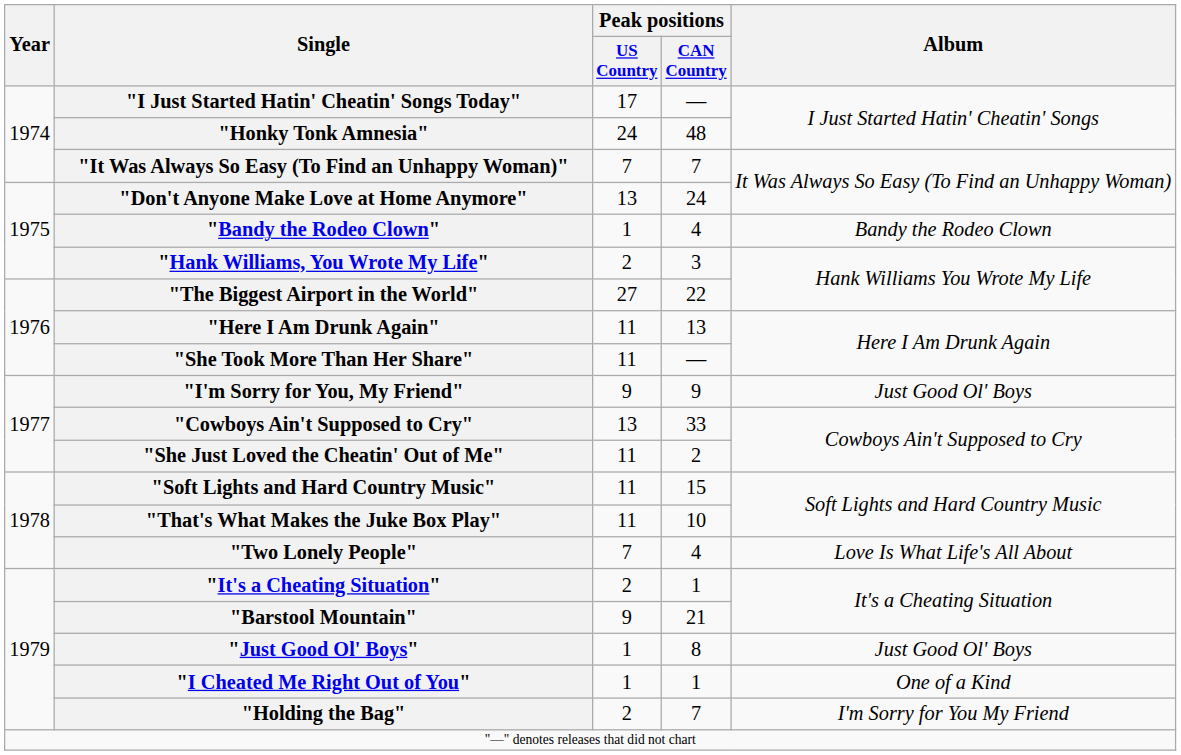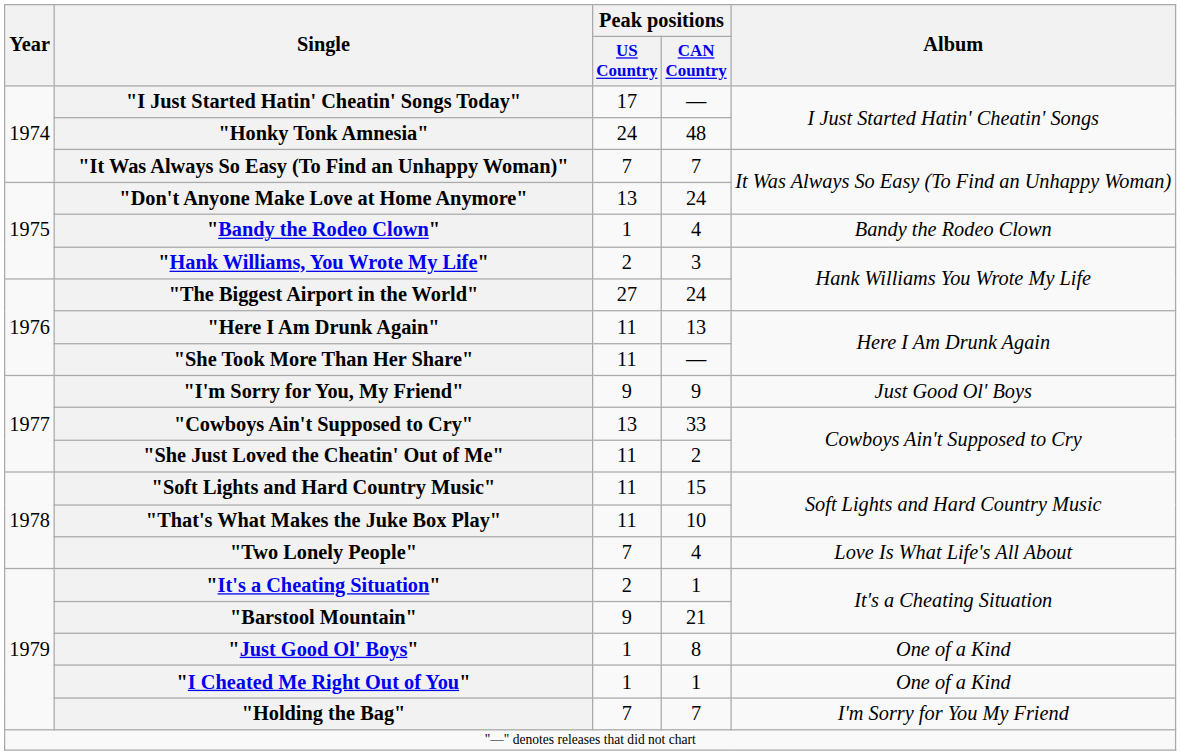 <table class="wikitable plainrowheaders" style="text-align:center;">
 <tr>
 <th rowspan="2">Year</th>
 <th rowspan="2" style="width:26em;">Single</th>
 <th colspan="2">Peak positions</th>
 <th rowspan="2">Album</th>
 </tr>
 <tr style="font-size:smaller;">
 <th width="40"><a href='#'>US Country</a><br></th>
 <th width="40"><a href='#'>CAN Country</a><br></th>
 </tr>
 <tr>
 <td rowspan="3">1974</td>
 <th scope="row">"I Just Started Hatin' Cheatin' Songs Today"</th>
 <td>17</td>
 <td>—</td>
 <td rowspan="2"><em>I Just Started Hatin' Cheatin' Songs</em></td>
 </tr>
 <tr>
 <th scope="row">"Honky Tonk Amnesia"</th>
 <td>24</td>
 <td>48</td>
 </tr>
 <tr>
 <th scope="row">"It Was Always So Easy (To Find an Unhappy Woman)"</th>
 <td>7</td>
 <td>7</td>
 <td rowspan="2"><em>It Was Always So Easy (To Find an Unhappy Woman)</em></td>
 </tr>
 <tr>
 <td rowspan="3">1975</td>
 <th scope="row">"Don't Anyone Make Love at Home Anymore"</th>
 <td>13</td>
 <td>24</td>
 </tr>
 <tr>
 <th scope="row">"<a href='#'>Bandy the Rodeo Clown</a>"</th>
 <td>1</td>
 <td>4</td>
 <td><em>Bandy the Rodeo Clown</em></td>
 </tr>
 <tr>
 <th scope="row">"<a href='#'>Hank Williams, You Wrote My Life</a>"</th>
 <td>2</td>
 <td>3</td>
 <td rowspan="2"><em>Hank Williams You Wrote My Life</em></td>
 </tr>
 <tr>
 <td rowspan="3">1976</td>
 <th scope="row">"The Biggest Airport in the World"</th>
 <td>27</td>
-<td>22</td>
+<td>24</td>
 </tr>
 <tr>
 <th scope="row">"Here I Am Drunk Again"</th>
 <td>11</td>
 <td>13</td>
 <td rowspan="2"><em>Here I Am Drunk Again</em></td>
 </tr>
 <tr>
 <th scope="row">"She Took More Than Her Share"</th>
 <td>11</td>
 <td>—</td>
 </tr>
 <tr>
 <td rowspan="3">1977</td>
 <th scope="row">"I'm Sorry for You, My Friend"</th>
 <td>9</td>
 <td>9</td>
 <td><em>Just Good Ol' Boys</em></td>
 </tr>
 <tr>
 <th scope="row">"Cowboys Ain't Supposed to Cry"</th>
 <td>13</td>
 <td>33</td>
 <td rowspan="2"><em>Cowboys Ain't Supposed to Cry</em></td>
 </tr>
 <tr>
 <th scope="row">"She Just Loved the Cheatin' Out of Me"</th>
 <td>11</td>
 <td>2</td>
 </tr>
 <tr>
 <td rowspan="3">1978</td>
 <th scope="row">"Soft Lights and Hard Country Music"</th>
 <td>11</td>
 <td>15</td>
 <td rowspan="2"><em>Soft Lights and Hard Country Music</em></td>
 </tr>
 <tr>
 <th scope="row">"That's What Makes the Juke Box Play"</th>
 <td>11</td>
 <td>10</td>
 </tr>
 <tr>
 <th scope="row">"Two Lonely People"</th>
 <td>7</td>
 <td>4</td>
 <td><em>Love Is What Life's All About</em></td>
 </tr>
 <tr>
 <td rowspan="5">1979</td>
 <th scope="row">"<a href='#'>It's a Cheating Situation</a>" </th>
 <td>2</td>
 <td>1</td>
 <td rowspan="2"><em>It's a Cheating Situation</em></td>
 </tr>
 <tr>
 <th scope="row">"Barstool Mountain"</th>
 <td>9</td>
 <td>21</td>
 </tr>
 <tr>
 <th scope="row">"<a href='#'>Just Good Ol' Boys</a>" </th>
 <td>1</td>
 <td>8</td>
-<td><em>Just Good Ol' Boys</em></td>
+<td><em>One of a Kind</em></td>
 </tr>
 <tr>
 <th scope="row">"<a href='#'>I Cheated Me Right Out of You</a>"</th>
 <td>1</td>
 <td>1</td>
 <td><em>One of a Kind</em></td>
 </tr>
 <tr>
 <th scope="row">"Holding the Bag" </th>
-<td>2</td>
+<td>7</td>
 <td>7</td>
 <td><em>I'm Sorry for You My Friend</em></td>
 </tr>
 <tr>
 <td colspan="5" style="font-size:8pt">"—" denotes releases that did not chart</td>
 </tr>
 </table>
